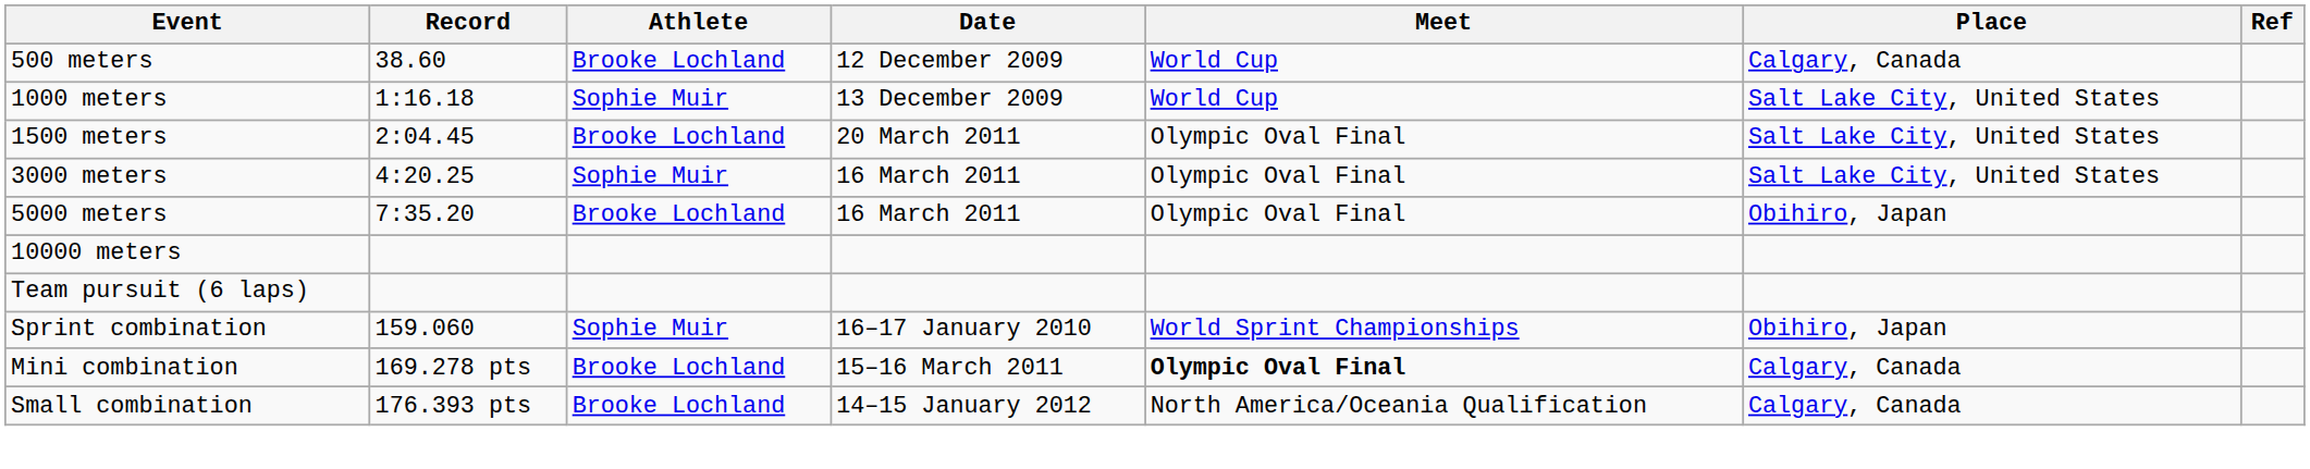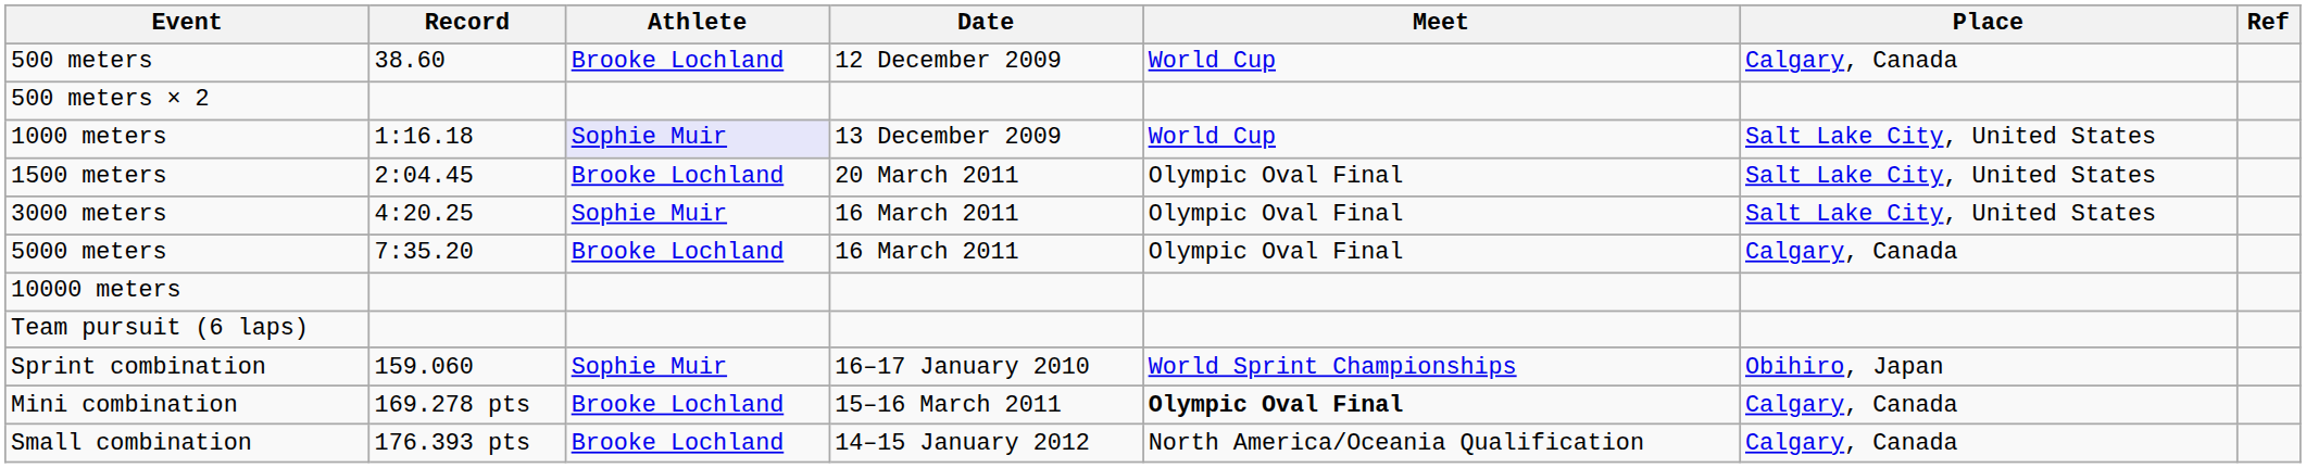 <table class="wikitable" style="font-size:95%; width: 95%;">
 <tr>
 <th>Event</th>
 <th>Record</th>
 <th>Athlete</th>
 <th>Date</th>
 <th>Meet</th>
 <th>Place</th>
 <th>Ref</th>
 </tr>
 <tr>
 <td>500 meters</td>
 <td>38.60</td>
 <td><a href='#'>Brooke Lochland</a></td>
 <td>12 December 2009</td>
 <td><a href='#'>World Cup</a></td>
 <td> <a href='#'>Calgary</a>, Canada</td>
 <td></td>
 </tr>
 <tr>
+<td>500 meters × 2</td>
+<td></td>
+<td></td>
+<td></td>
+<td></td>
+<td></td>
+<td></td>
+</tr>
+<tr>
 <td>1000 meters</td>
 <td>1:16.18</td>
-<td><a href='#'>Sophie Muir</a></td>
+<td style="background: lavender;"><a href='#'>Sophie Muir</a></td>
 <td>13 December 2009</td>
 <td><a href='#'>World Cup</a></td>
 <td> <a href='#'>Salt Lake City</a>, United States</td>
 <td></td>
 </tr>
 <tr>
 <td>1500 meters</td>
 <td>2:04.45</td>
 <td><a href='#'>Brooke Lochland</a></td>
 <td>20 March 2011</td>
 <td>Olympic Oval Final</td>
 <td> <a href='#'>Salt Lake City</a>, United States</td>
 <td></td>
 </tr>
 <tr>
 <td>3000 meters</td>
 <td>4:20.25</td>
 <td><a href='#'>Sophie Muir</a></td>
 <td>16 March 2011</td>
 <td>Olympic Oval Final</td>
 <td> <a href='#'>Salt Lake City</a>, United States</td>
 <td></td>
 </tr>
 <tr>
 <td>5000 meters</td>
 <td>7:35.20</td>
 <td><a href='#'>Brooke Lochland</a></td>
 <td>16 March 2011</td>
 <td>Olympic Oval Final</td>
-<td> <a href='#'>Obihiro</a>, Japan</td>
+<td> <a href='#'>Calgary</a>, Canada</td>
 <td></td>
 </tr>
 <tr>
 <td>10000 meters</td>
 <td></td>
 <td></td>
 <td></td>
 <td></td>
 <td></td>
 <td></td>
 </tr>
 <tr>
 <td>Team pursuit (6 laps)</td>
 <td></td>
 <td></td>
 <td></td>
 <td></td>
 <td></td>
 <td></td>
 </tr>
 <tr>
 <td>Sprint combination</td>
 <td>159.060</td>
 <td><a href='#'>Sophie Muir</a></td>
 <td>16–17 January 2010</td>
 <td><a href='#'>World Sprint Championships</a></td>
 <td> <a href='#'>Obihiro</a>, Japan</td>
 <td></td>
 </tr>
 <tr>
 <td>Mini combination</td>
 <td>169.278 pts</td>
 <td><a href='#'>Brooke Lochland</a></td>
 <td>15–16 March 2011</td>
 <td><strong>Olympic Oval Final</strong></td>
 <td> <a href='#'>Calgary</a>, Canada</td>
 <td></td>
 </tr>
 <tr>
 <td>Small combination</td>
 <td>176.393 pts</td>
 <td><a href='#'>Brooke Lochland</a></td>
 <td>14–15 January 2012</td>
 <td>North America/Oceania Qualification</td>
 <td> <a href='#'>Calgary</a>, Canada</td>
 <td></td>
 </tr>
 </table>
